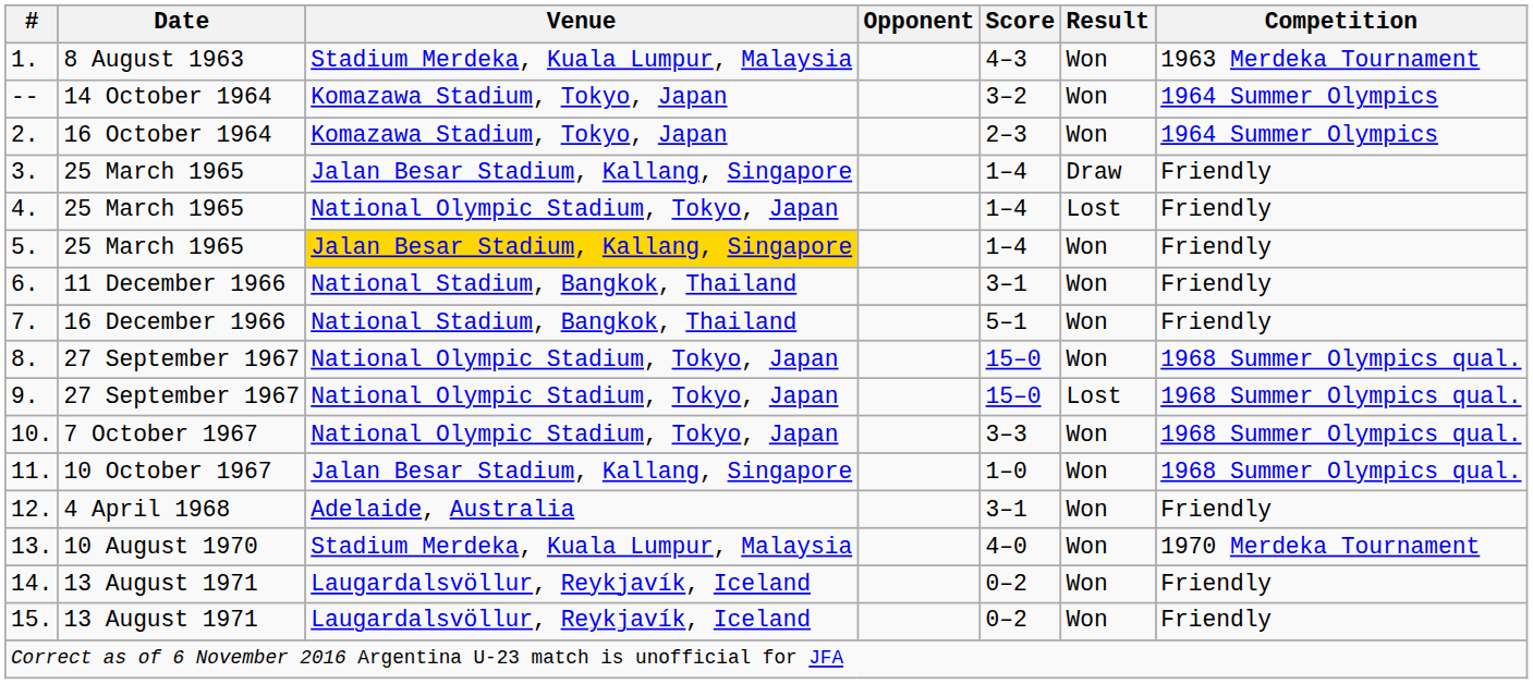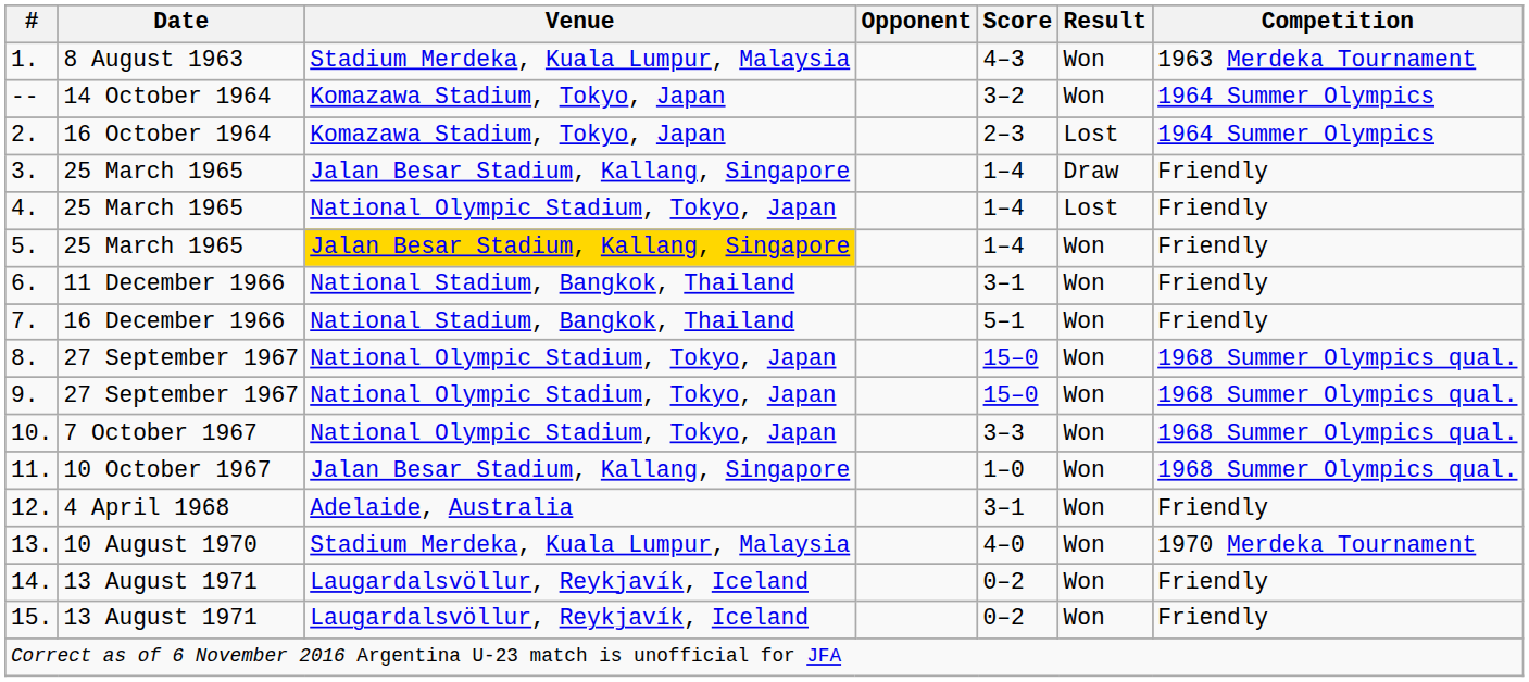 <table class="wikitable" style="font-size:95%;">
 <tr>
 <th>#</th>
 <th>Date</th>
 <th>Venue</th>
 <th>Opponent</th>
 <th>Score</th>
 <th>Result</th>
 <th>Competition</th>
 </tr>
 <tr>
 <td>1.</td>
 <td>8 August 1963</td>
 <td><a href='#'>Stadium Merdeka</a>, <a href='#'>Kuala Lumpur</a>, <a href='#'>Malaysia</a></td>
 <td></td>
 <td>4–3</td>
 <td>Won</td>
 <td>1963 <a href='#'>Merdeka Tournament</a></td>
 </tr>
 <tr>
 <td>--</td>
 <td>14 October 1964</td>
 <td><a href='#'>Komazawa Stadium</a>, <a href='#'>Tokyo</a>, <a href='#'>Japan</a></td>
 <td></td>
 <td>3–2</td>
 <td>Won</td>
 <td><a href='#'>1964 Summer Olympics</a></td>
 </tr>
 <tr>
 <td>2.</td>
 <td>16 October 1964</td>
 <td><a href='#'>Komazawa Stadium</a>, <a href='#'>Tokyo</a>, <a href='#'>Japan</a></td>
 <td></td>
 <td>2–3</td>
-<td>Won</td>
+<td>Lost</td>
 <td><a href='#'>1964 Summer Olympics</a></td>
 </tr>
 <tr>
 <td>3.</td>
 <td>25 March 1965</td>
 <td><a href='#'>Jalan Besar Stadium</a>, <a href='#'>Kallang</a>, <a href='#'>Singapore</a></td>
 <td></td>
 <td>1–4</td>
 <td>Draw</td>
 <td>Friendly</td>
 </tr>
 <tr>
 <td>4.</td>
 <td>25 March 1965</td>
 <td><a href='#'>National Olympic Stadium</a>, <a href='#'>Tokyo</a>, <a href='#'>Japan</a></td>
 <td></td>
 <td>1–4</td>
 <td>Lost</td>
 <td>Friendly</td>
 </tr>
 <tr>
 <td>5.</td>
 <td>25 March 1965</td>
 <td style="background: gold;"><a href='#'>Jalan Besar Stadium</a>, <a href='#'>Kallang</a>, <a href='#'>Singapore</a></td>
 <td></td>
 <td>1–4</td>
 <td>Won</td>
 <td>Friendly</td>
 </tr>
 <tr>
 <td>6.</td>
 <td>11 December 1966</td>
 <td><a href='#'>National Stadium</a>, <a href='#'>Bangkok</a>, <a href='#'>Thailand</a></td>
 <td></td>
 <td>3–1</td>
 <td>Won</td>
 <td>Friendly</td>
 </tr>
 <tr>
 <td>7.</td>
 <td>16 December 1966</td>
 <td><a href='#'>National Stadium</a>, <a href='#'>Bangkok</a>, <a href='#'>Thailand</a></td>
 <td></td>
 <td>5–1</td>
 <td>Won</td>
 <td>Friendly</td>
 </tr>
 <tr>
 <td>8.</td>
 <td>27 September 1967</td>
 <td><a href='#'>National Olympic Stadium</a>, <a href='#'>Tokyo</a>, <a href='#'>Japan</a></td>
 <td></td>
 <td><a href='#'>15–0</a></td>
 <td>Won</td>
 <td><a href='#'>1968 Summer Olympics qual.</a></td>
 </tr>
 <tr>
 <td>9.</td>
 <td>27 September 1967</td>
 <td><a href='#'>National Olympic Stadium</a>, <a href='#'>Tokyo</a>, <a href='#'>Japan</a></td>
 <td></td>
 <td><a href='#'>15–0</a></td>
-<td>Lost</td>
+<td>Won</td>
 <td><a href='#'>1968 Summer Olympics qual.</a></td>
 </tr>
 <tr>
 <td>10.</td>
 <td>7 October 1967</td>
 <td><a href='#'>National Olympic Stadium</a>, <a href='#'>Tokyo</a>, <a href='#'>Japan</a></td>
 <td></td>
 <td>3–3</td>
 <td>Won</td>
 <td><a href='#'>1968 Summer Olympics qual.</a></td>
 </tr>
 <tr>
 <td>11.</td>
 <td>10 October 1967</td>
 <td><a href='#'>Jalan Besar Stadium</a>, <a href='#'>Kallang</a>, <a href='#'>Singapore</a></td>
 <td></td>
 <td>1–0</td>
 <td>Won</td>
 <td><a href='#'>1968 Summer Olympics qual.</a></td>
 </tr>
 <tr>
 <td>12.</td>
 <td>4 April 1968</td>
 <td><a href='#'>Adelaide</a>, <a href='#'>Australia</a></td>
 <td></td>
 <td>3–1</td>
 <td>Won</td>
 <td>Friendly</td>
 </tr>
 <tr>
 <td>13.</td>
 <td>10 August 1970</td>
 <td><a href='#'>Stadium Merdeka</a>, <a href='#'>Kuala Lumpur</a>, <a href='#'>Malaysia</a></td>
 <td></td>
 <td>4–0</td>
 <td>Won</td>
 <td>1970 <a href='#'>Merdeka Tournament</a></td>
 </tr>
 <tr>
 <td>14.</td>
 <td>13 August 1971</td>
 <td><a href='#'>Laugardalsvöllur</a>, <a href='#'>Reykjavík</a>, <a href='#'>Iceland</a></td>
 <td></td>
 <td>0–2</td>
 <td>Won</td>
 <td>Friendly</td>
 </tr>
 <tr>
 <td>15.</td>
 <td>13 August 1971</td>
 <td><a href='#'>Laugardalsvöllur</a>, <a href='#'>Reykjavík</a>, <a href='#'>Iceland</a></td>
 <td></td>
 <td>0–2</td>
 <td>Won</td>
 <td>Friendly</td>
 </tr>
 <tr>
 <td colspan="15"><small><em>Correct as of 6 November 2016</em> Argentina U-23 match is unofficial for <a href='#'>JFA</a></small></td>
 </tr>
 </table>
